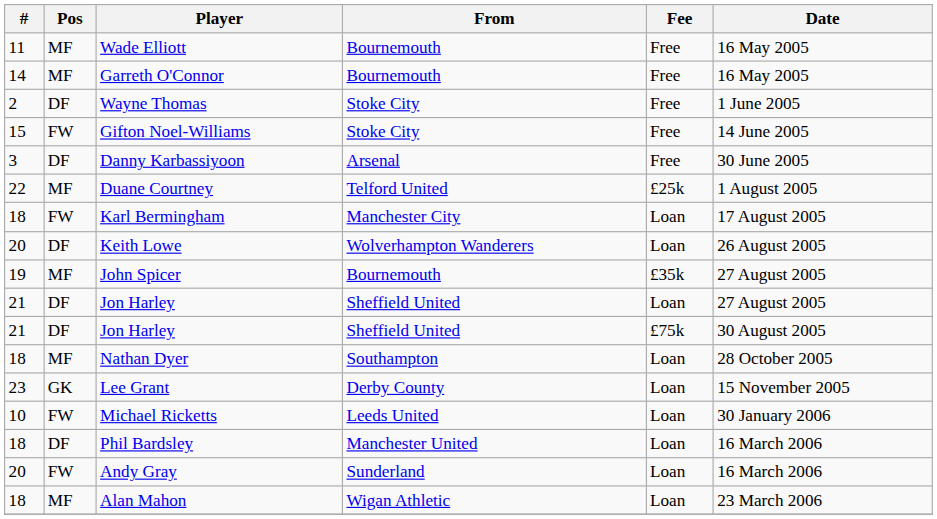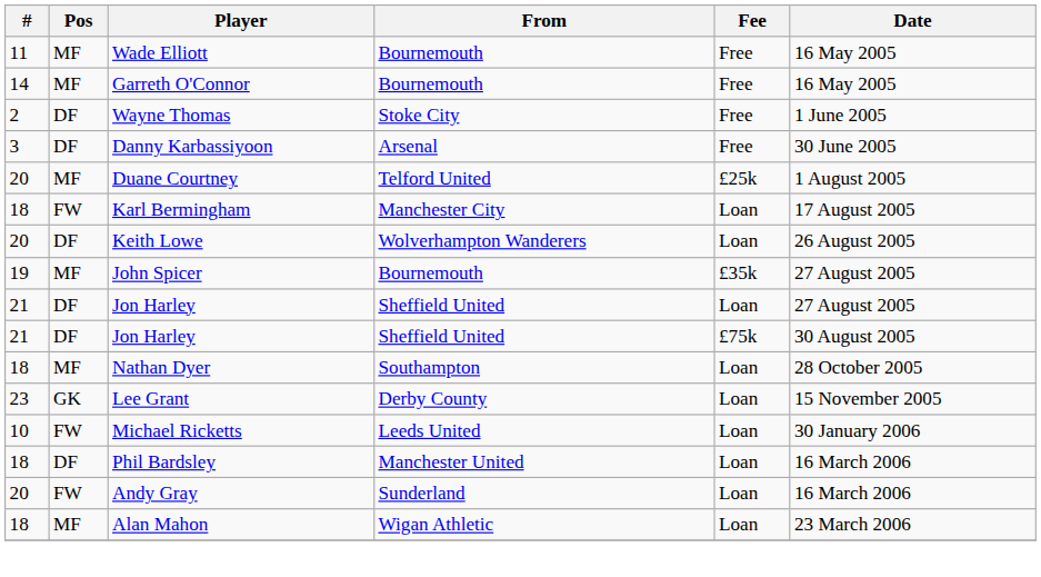 <table width=65% class="wikitable" style="text-align:center; font-size:95%; text-align:left">
 <tr>
 <th>#</th>
 <th>Pos</th>
 <th>Player</th>
 <th>From</th>
 <th>Fee</th>
 <th>Date</th>
 </tr>
 <tr --->
 <td>11</td>
 <td>MF</td>
 <td> <a href='#'>Wade Elliott</a></td>
 <td><a href='#'>Bournemouth</a></td>
 <td>Free</td>
 <td>16 May 2005</td>
 </tr>
 <tr --->
 <td>14</td>
 <td>MF</td>
 <td> <a href='#'>Garreth O'Connor</a></td>
 <td><a href='#'>Bournemouth</a></td>
 <td>Free</td>
 <td>16 May 2005</td>
 </tr>
 <tr --->
 <td>2</td>
 <td>DF</td>
 <td> <a href='#'>Wayne Thomas</a></td>
 <td><a href='#'>Stoke City</a></td>
 <td>Free</td>
 <td>1 June 2005</td>
 </tr>
 <tr --->
-<td>15</td>
-<td>FW</td>
-<td> <a href='#'>Gifton Noel-Williams</a></td>
-<td><a href='#'>Stoke City</a></td>
-<td>Free</td>
-<td>14 June 2005</td>
-</tr>
-<tr --->
 <td>3</td>
 <td>DF</td>
 <td> <a href='#'>Danny Karbassiyoon</a></td>
 <td><a href='#'>Arsenal</a></td>
 <td>Free</td>
 <td>30 June 2005</td>
 </tr>
 <tr --->
-<td>22</td>
+<td>20</td>
 <td>MF</td>
 <td> <a href='#'>Duane Courtney</a></td>
 <td><a href='#'>Telford United</a></td>
 <td>£25k</td>
 <td>1 August 2005</td>
 </tr>
 <tr --->
 <td>18</td>
 <td>FW</td>
 <td> <a href='#'>Karl Bermingham</a></td>
 <td><a href='#'>Manchester City</a></td>
 <td>Loan</td>
 <td>17 August 2005</td>
 </tr>
 <tr --->
 <td>20</td>
 <td>DF</td>
 <td> <a href='#'>Keith Lowe</a></td>
 <td><a href='#'>Wolverhampton Wanderers</a></td>
 <td>Loan</td>
 <td>26 August 2005</td>
 </tr>
 <tr --->
 <td>19</td>
 <td>MF</td>
 <td> <a href='#'>John Spicer</a></td>
 <td><a href='#'>Bournemouth</a></td>
 <td>£35k</td>
 <td>27 August 2005</td>
 </tr>
 <tr --->
 <td>21</td>
 <td>DF</td>
 <td> <a href='#'>Jon Harley</a></td>
 <td><a href='#'>Sheffield United</a></td>
 <td>Loan</td>
 <td>27 August 2005</td>
 </tr>
 <tr --->
 <td>21</td>
 <td>DF</td>
 <td> <a href='#'>Jon Harley</a></td>
 <td><a href='#'>Sheffield United</a></td>
 <td>£75k</td>
 <td>30 August 2005</td>
 </tr>
 <tr --->
 <td>18</td>
 <td>MF</td>
 <td> <a href='#'>Nathan Dyer</a></td>
 <td><a href='#'>Southampton</a></td>
 <td>Loan</td>
 <td>28 October 2005</td>
 </tr>
 <tr --->
 <td>23</td>
 <td>GK</td>
 <td> <a href='#'>Lee Grant</a></td>
 <td><a href='#'>Derby County</a></td>
 <td>Loan</td>
 <td>15 November 2005</td>
 </tr>
 <tr --->
 <td>10</td>
 <td>FW</td>
 <td> <a href='#'>Michael Ricketts</a></td>
 <td><a href='#'>Leeds United</a></td>
 <td>Loan</td>
 <td>30 January 2006</td>
 </tr>
 <tr --->
 <td>18</td>
 <td>DF</td>
 <td> <a href='#'>Phil Bardsley</a></td>
 <td><a href='#'>Manchester United</a></td>
 <td>Loan</td>
 <td>16 March 2006</td>
 </tr>
 <tr --->
 <td>20</td>
 <td>FW</td>
 <td> <a href='#'>Andy Gray</a></td>
 <td><a href='#'>Sunderland</a></td>
 <td>Loan</td>
 <td>16 March 2006</td>
 </tr>
 <tr --->
 <td>18</td>
 <td>MF</td>
 <td> <a href='#'>Alan Mahon</a></td>
 <td><a href='#'>Wigan Athletic</a></td>
 <td>Loan</td>
 <td>23 March 2006</td>
 </tr>
 <tr --->
 </tr>
 </table>
